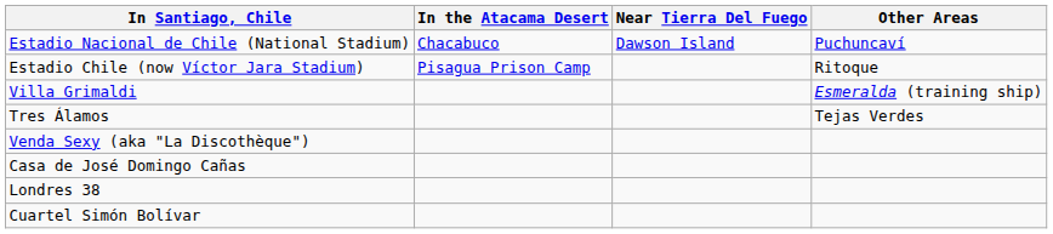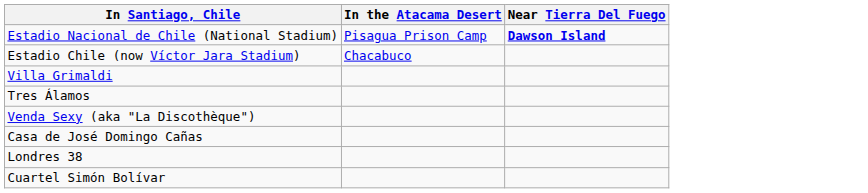 <table class="wikitable">
 <tr>
 <th>In <a href='#'>Santiago, Chile</a></th>
 <th>In the <a href='#'>Atacama Desert</a></th>
 <th>Near <a href='#'>Tierra Del Fuego</a></th>
-<th>Other Areas</th>
 </tr>
 <tr>
 <td><a href='#'>Estadio Nacional de Chile</a> (National Stadium)</td>
-<td><a href='#'>Chacabuco</a></td>
-<td><a href='#'>Dawson Island</a></td>
-<td><a href='#'>Puchuncaví</a></td>
+<td><a href='#'>Pisagua Prison Camp</a></td>
+<td><strong><a href='#'>Dawson Island</a></strong></td>
 </tr>
 <tr>
 <td>Estadio Chile (now <a href='#'>Víctor Jara Stadium</a>)</td>
-<td><a href='#'>Pisagua Prison Camp</a></td>
+<td><a href='#'>Chacabuco</a></td>
 <td></td>
-<td>Ritoque</td>
 </tr>
 <tr>
 <td><a href='#'>Villa Grimaldi</a></td>
 <td></td>
 <td></td>
-<td><a href='#'><em>Esmeralda</em></a> (training ship)</td>
 </tr>
 <tr>
 <td>Tres Álamos</td>
 <td></td>
 <td></td>
-<td>Tejas Verdes</td>
 </tr>
 <tr>
 <td><a href='#'>Venda Sexy</a> (aka "La Discothèque")</td>
-<td></td>
 <td></td>
 <td></td>
 </tr>
 <tr>
 <td>Casa de José Domingo Cañas</td>
 <td></td>
 <td></td>
-<td></td>
 </tr>
 <tr>
 <td>Londres 38</td>
-<td></td>
 <td></td>
 <td></td>
 </tr>
 <tr>
 <td>Cuartel Simón Bolívar</td>
 <td></td>
 <td></td>
-<td></td>
 </tr>
 </table>
